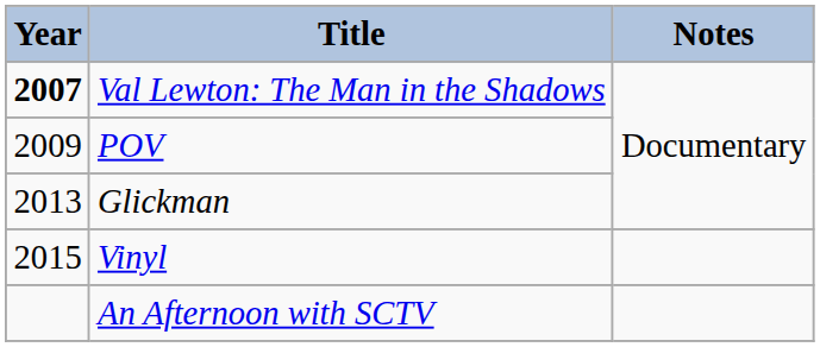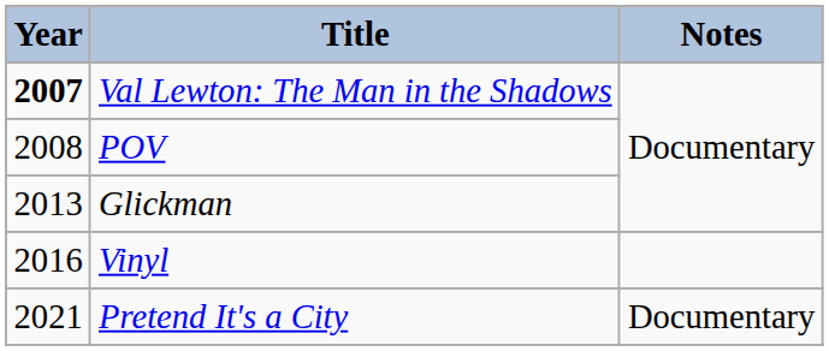 <table class="wikitable" style="font-size:95%;">
 <tr>
 <th style="background:#B0C4DE;">Year</th>
 <th style="background:#B0C4DE;">Title</th>
 <th style="background:#B0C4DE;">Notes</th>
 </tr>
 <tr>
 <td><strong>2007</strong></td>
 <td><em><a href='#'>Val Lewton: The Man in the Shadows</a></em></td>
 <td rowspan=3>Documentary</td>
 </tr>
 <tr>
-<td>2009</td>
+<td>2008</td>
 <td><em><a href='#'>POV</a></em></td>
 </tr>
 <tr>
 <td>2013</td>
 <td><em>Glickman</em></td>
 </tr>
 <tr>
-<td>2015</td>
+<td>2016</td>
 <td><em><a href='#'>Vinyl</a></em></td>
 <td></td>
 </tr>
 <tr>
-<td></td>
-<td><em><a href='#'>An Afternoon with SCTV</a></em></td>
-<td></td>
+<td>2021</td>
+<td><em><a href='#'>Pretend It's a City</a></em></td>
+<td>Documentary</td>
 </tr>
 </table>
